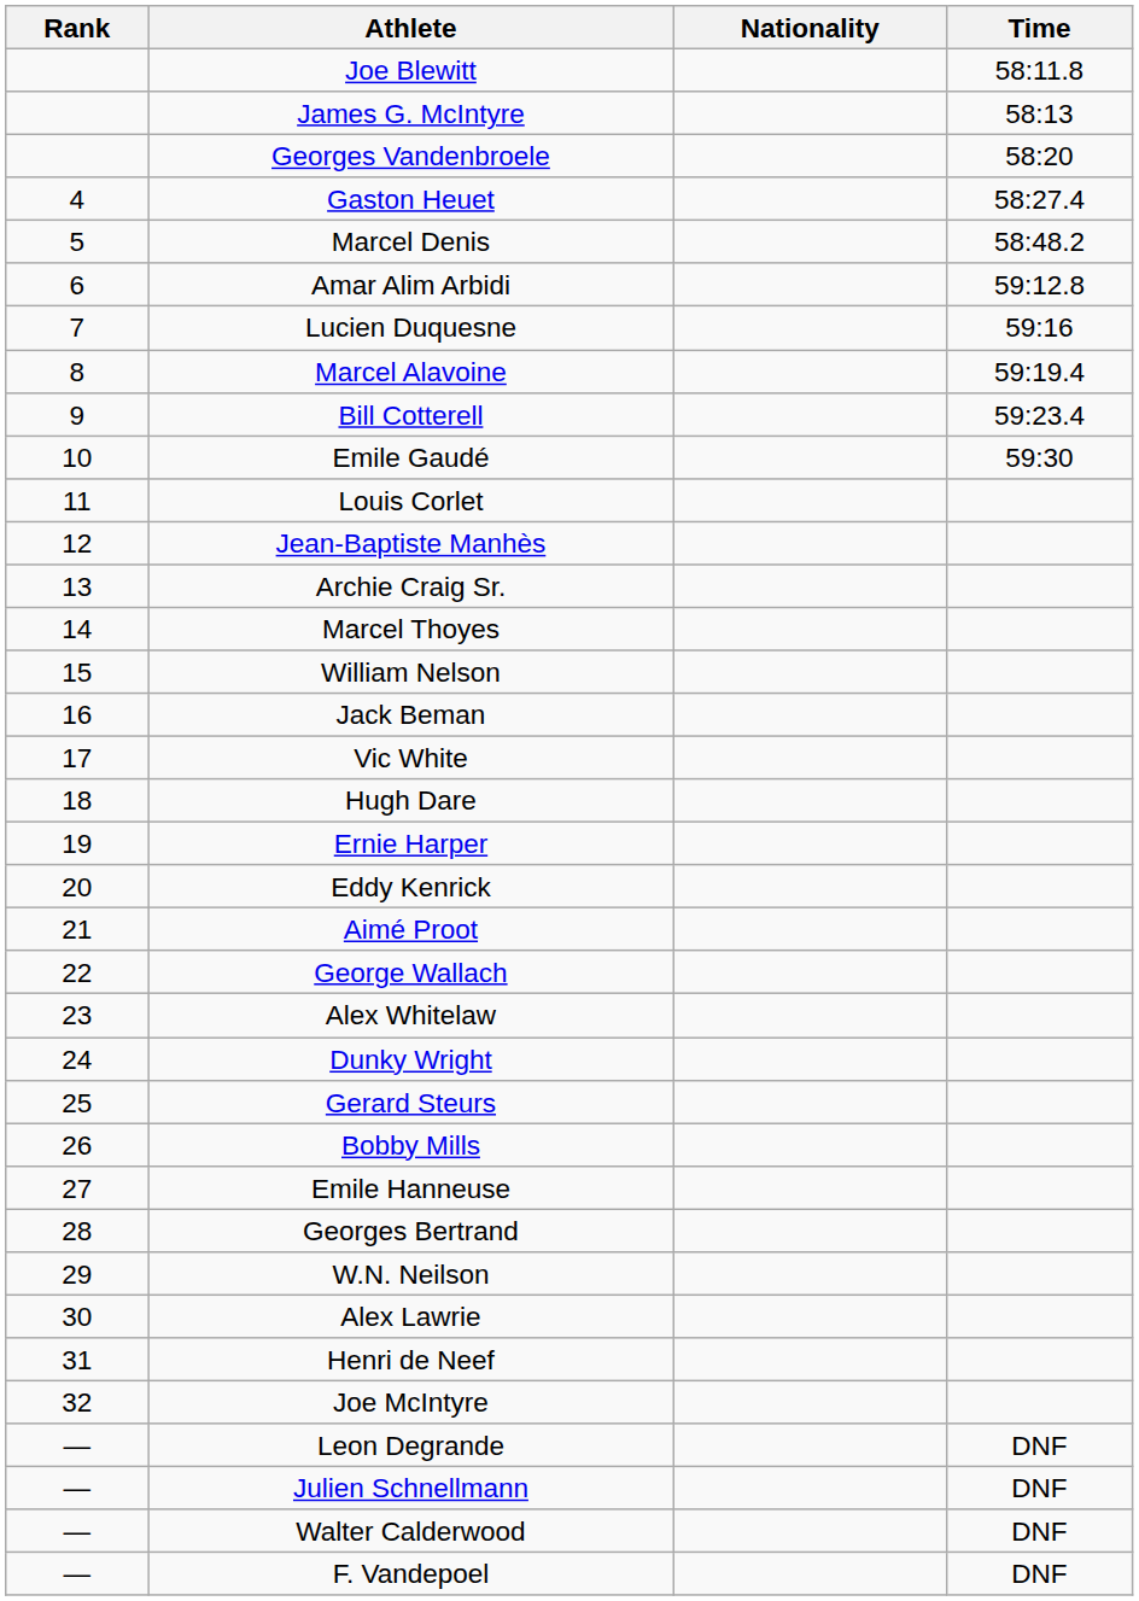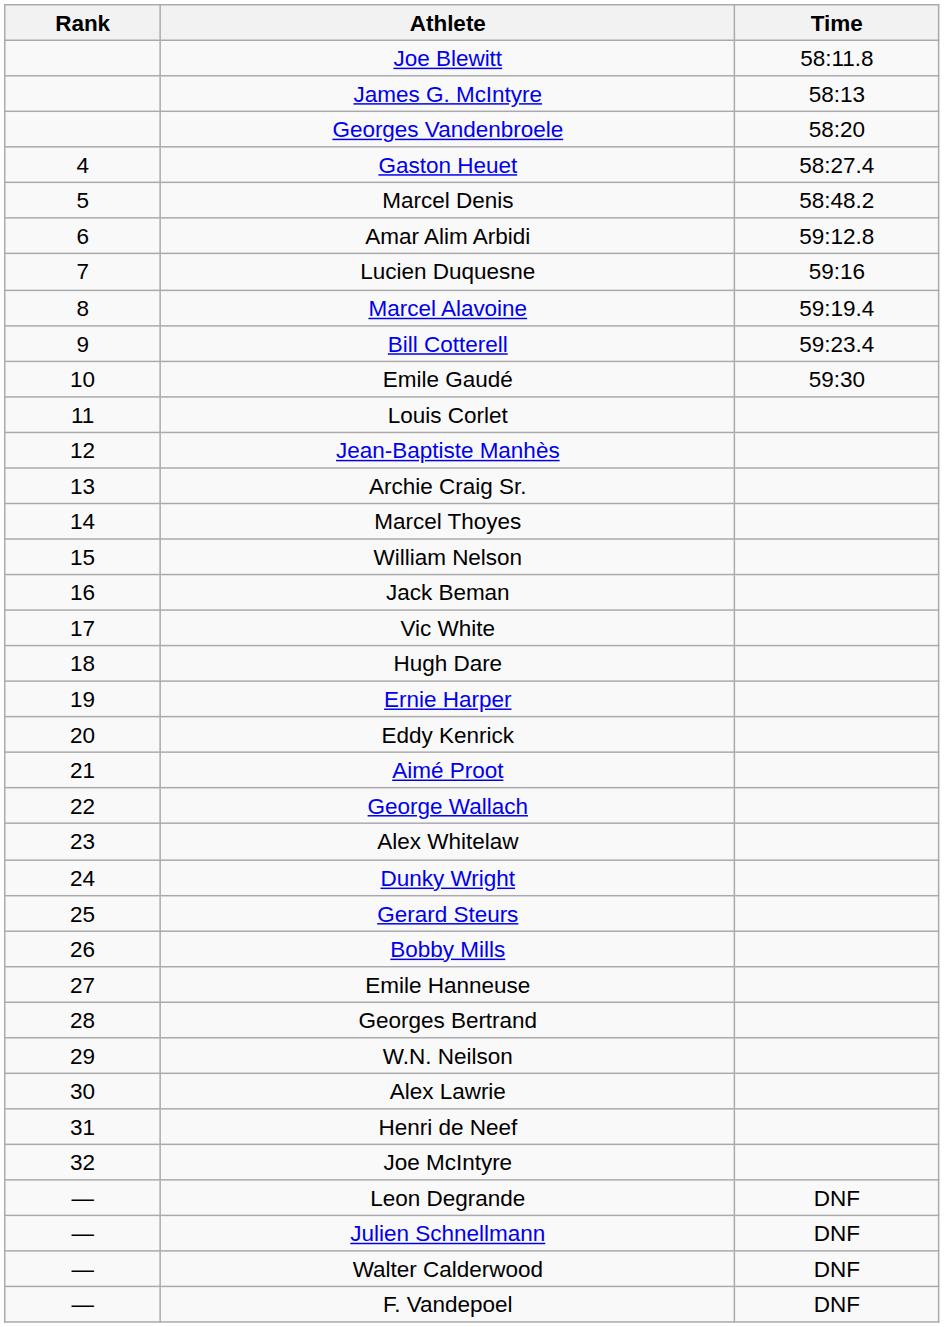 <table class="wikitable sortable" style=" text-align:center; font-size:95%;" width="50%">
 <tr>
 <th>Rank</th>
 <th>Athlete</th>
-<th>Nationality</th>
 <th>Time</th>
 </tr>
 <tr>
 <td align=center></td>
 <td><a href='#'>Joe Blewitt</a></td>
-<td></td>
 <td>58:11.8</td>
 </tr>
 <tr>
 <td align=center></td>
 <td><a href='#'>James G. McIntyre</a></td>
-<td></td>
 <td>58:13</td>
 </tr>
 <tr>
 <td align=center></td>
 <td><a href='#'>Georges Vandenbroele</a></td>
-<td></td>
 <td>58:20</td>
 </tr>
 <tr>
 <td align=center>4</td>
 <td><a href='#'>Gaston Heuet</a></td>
-<td></td>
 <td>58:27.4</td>
 </tr>
 <tr>
 <td align=center>5</td>
 <td>Marcel Denis</td>
-<td></td>
 <td>58:48.2</td>
 </tr>
 <tr>
 <td align=center>6</td>
 <td>Amar Alim Arbidi</td>
-<td></td>
 <td>59:12.8</td>
 </tr>
 <tr>
 <td align=center>7</td>
 <td>Lucien Duquesne</td>
-<td></td>
 <td>59:16</td>
 </tr>
 <tr>
 <td align=center>8</td>
 <td><a href='#'>Marcel Alavoine</a></td>
-<td></td>
 <td>59:19.4</td>
 </tr>
 <tr>
 <td align=center>9</td>
 <td><a href='#'>Bill Cotterell</a></td>
-<td></td>
 <td>59:23.4</td>
 </tr>
 <tr>
 <td align=center>10</td>
 <td>Emile Gaudé</td>
-<td></td>
 <td>59:30</td>
 </tr>
 <tr>
 <td align=center>11</td>
 <td>Louis Corlet</td>
 <td></td>
-<td></td>
 </tr>
 <tr>
 <td align=center>12</td>
 <td><a href='#'>Jean-Baptiste Manhès</a></td>
-<td></td>
 <td></td>
 </tr>
 <tr>
 <td align=center>13</td>
 <td>Archie Craig Sr.</td>
 <td></td>
-<td></td>
 </tr>
 <tr>
 <td align=center>14</td>
 <td>Marcel Thoyes</td>
-<td></td>
 <td></td>
 </tr>
 <tr>
 <td align=center>15</td>
 <td>William Nelson</td>
 <td></td>
-<td></td>
 </tr>
 <tr>
 <td align=center>16</td>
 <td>Jack Beman</td>
-<td></td>
 <td></td>
 </tr>
 <tr>
 <td align=center>17</td>
 <td>Vic White</td>
 <td></td>
-<td></td>
 </tr>
 <tr>
 <td align=center>18</td>
 <td>Hugh Dare</td>
-<td></td>
 <td></td>
 </tr>
 <tr>
 <td align=center>19</td>
 <td><a href='#'>Ernie Harper</a></td>
 <td></td>
-<td></td>
 </tr>
 <tr>
 <td align=center>20</td>
 <td>Eddy Kenrick</td>
-<td></td>
 <td></td>
 </tr>
 <tr>
 <td align=center>21</td>
 <td><a href='#'>Aimé Proot</a></td>
 <td></td>
-<td></td>
 </tr>
 <tr>
 <td align=center>22</td>
 <td><a href='#'>George Wallach</a></td>
-<td></td>
 <td></td>
 </tr>
 <tr>
 <td align=center>23</td>
 <td>Alex Whitelaw</td>
 <td></td>
-<td></td>
 </tr>
 <tr>
 <td align=center>24</td>
 <td><a href='#'>Dunky Wright</a></td>
-<td></td>
 <td></td>
 </tr>
 <tr>
 <td align=center>25</td>
 <td><a href='#'>Gerard Steurs</a></td>
 <td></td>
-<td></td>
 </tr>
 <tr>
 <td align=center>26</td>
 <td><a href='#'>Bobby Mills</a></td>
-<td></td>
 <td></td>
 </tr>
 <tr>
 <td align=center>27</td>
 <td>Emile Hanneuse</td>
 <td></td>
-<td></td>
 </tr>
 <tr>
 <td align=center>28</td>
 <td>Georges Bertrand</td>
-<td></td>
 <td></td>
 </tr>
 <tr>
 <td align=center>29</td>
 <td>W.N. Neilson</td>
 <td></td>
-<td></td>
 </tr>
 <tr>
 <td align=center>30</td>
 <td>Alex Lawrie</td>
-<td></td>
 <td></td>
 </tr>
 <tr>
 <td align=center>31</td>
 <td>Henri de Neef</td>
 <td></td>
-<td></td>
 </tr>
 <tr>
 <td align=center>32</td>
 <td>Joe McIntyre</td>
 <td></td>
-<td></td>
 </tr>
 <tr>
 <td align=center>—</td>
 <td>Leon Degrande</td>
-<td></td>
 <td>DNF</td>
 </tr>
 <tr>
 <td align=center>—</td>
 <td><a href='#'>Julien Schnellmann</a></td>
-<td></td>
 <td>DNF</td>
 </tr>
 <tr>
 <td align=center>—</td>
 <td>Walter Calderwood</td>
-<td></td>
 <td>DNF</td>
 </tr>
 <tr>
 <td align=center>—</td>
 <td>F. Vandepoel</td>
-<td></td>
 <td>DNF</td>
 </tr>
 </table>
